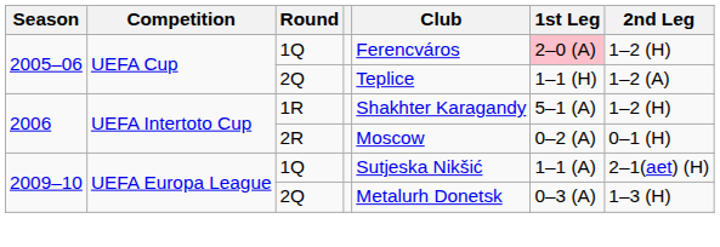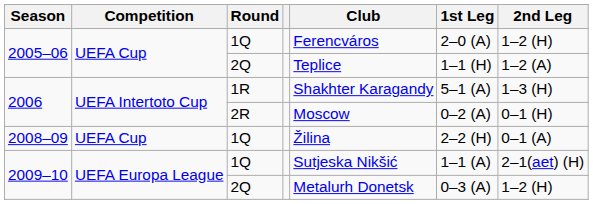 <table class="wikitable">
 <tr>
 <th>Season</th>
 <th>Competition</th>
 <th>Round</th>
 <th></th>
 <th>Club</th>
 <th>1st Leg</th>
 <th>2nd Leg</th>
 </tr>
 <tr>
 <td rowspan="2"><a href='#'>2005–06</a></td>
 <td rowspan="2"><a href='#'>UEFA Cup</a></td>
 <td>1Q</td>
 <td></td>
 <td><a href='#'>Ferencváros</a></td>
-<td style="background: pink;">2–0 (A)</td>
+<td>2–0 (A)</td>
 <td>1–2 (H)</td>
 </tr>
 <tr>
 <td>2Q</td>
 <td></td>
 <td><a href='#'>Teplice</a></td>
 <td>1–1 (H)</td>
 <td>1–2 (A)</td>
 </tr>
 <tr>
 <td rowspan="2"><a href='#'>2006</a></td>
 <td rowspan="2"><a href='#'>UEFA Intertoto Cup</a></td>
 <td>1R</td>
 <td></td>
 <td><a href='#'>Shakhter Karagandy</a></td>
 <td>5–1 (A)</td>
-<td>1–2 (H)</td>
+<td>1–3 (H)</td>
 </tr>
 <tr>
 <td>2R</td>
 <td></td>
 <td><a href='#'>Moscow</a></td>
 <td>0–2 (A)</td>
 <td>0–1 (H)</td>
+</tr>
+<tr>
+<td><a href='#'>2008–09</a></td>
+<td><a href='#'>UEFA Cup</a></td>
+<td>1Q</td>
+<td></td>
+<td><a href='#'>Žilina</a></td>
+<td>2–2 (H)</td>
+<td>0–1 (A)</td>
 </tr>
 <tr>
 <td rowspan="2"><a href='#'>2009–10</a></td>
 <td rowspan="2"><a href='#'>UEFA Europa League</a></td>
 <td>1Q</td>
 <td></td>
 <td><a href='#'>Sutjeska Nikšić</a></td>
 <td>1–1 (A)</td>
 <td>2–1(<a href='#'>aet</a>) (H)</td>
 </tr>
 <tr>
 <td>2Q</td>
 <td></td>
 <td><a href='#'>Metalurh Donetsk</a></td>
 <td>0–3 (A)</td>
-<td>1–3 (H)</td>
+<td>1–2 (H)</td>
 </tr>
 </table>
